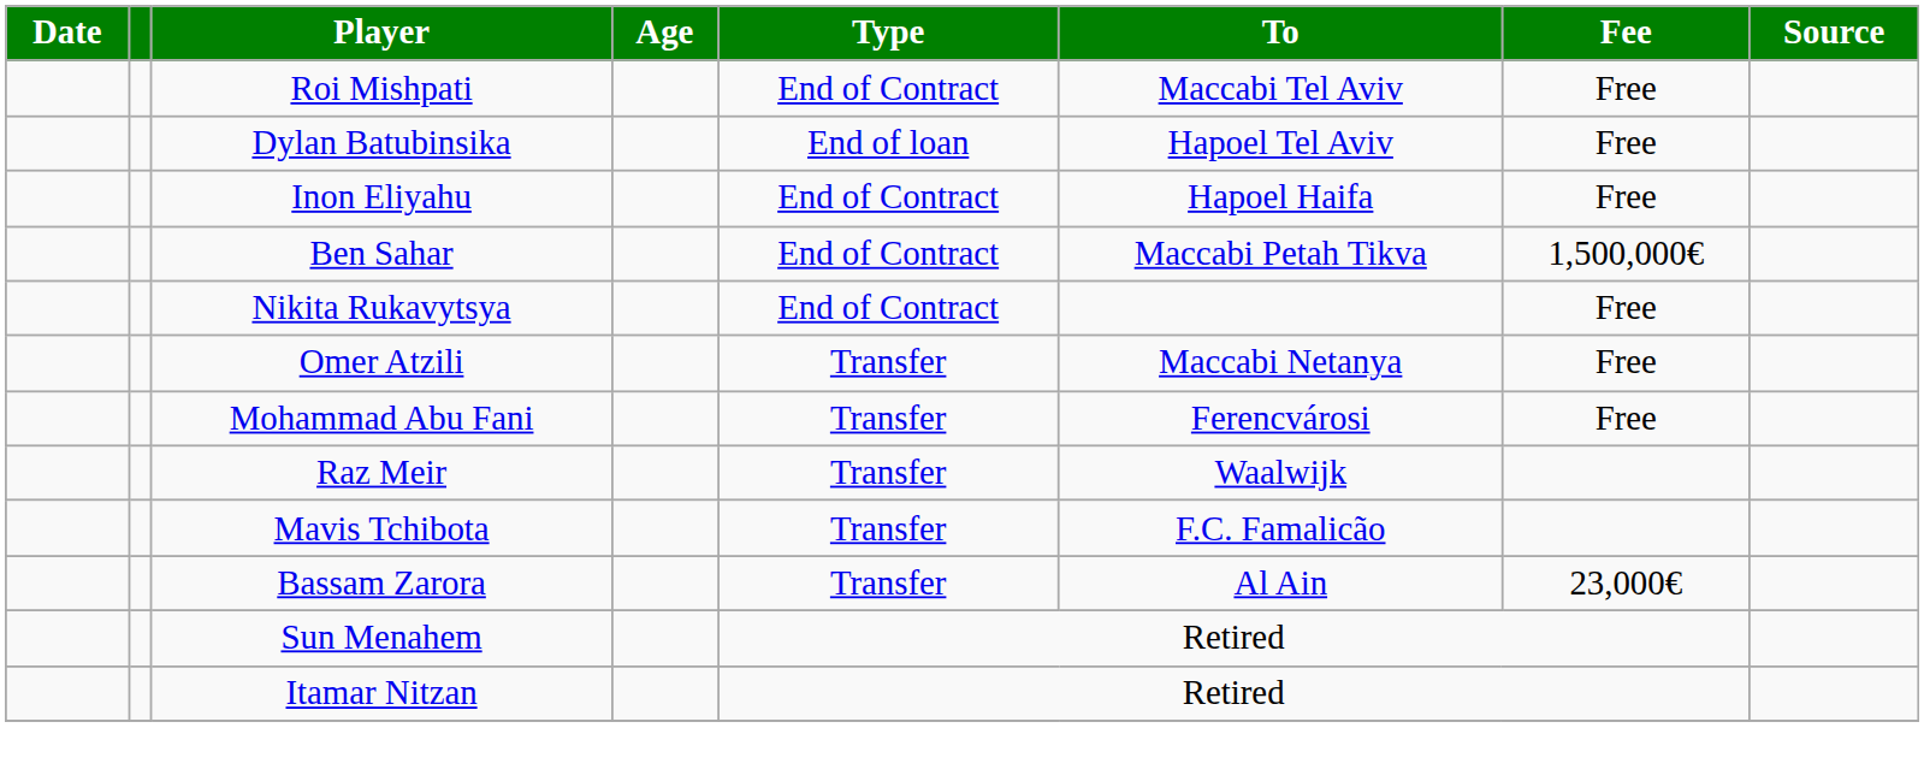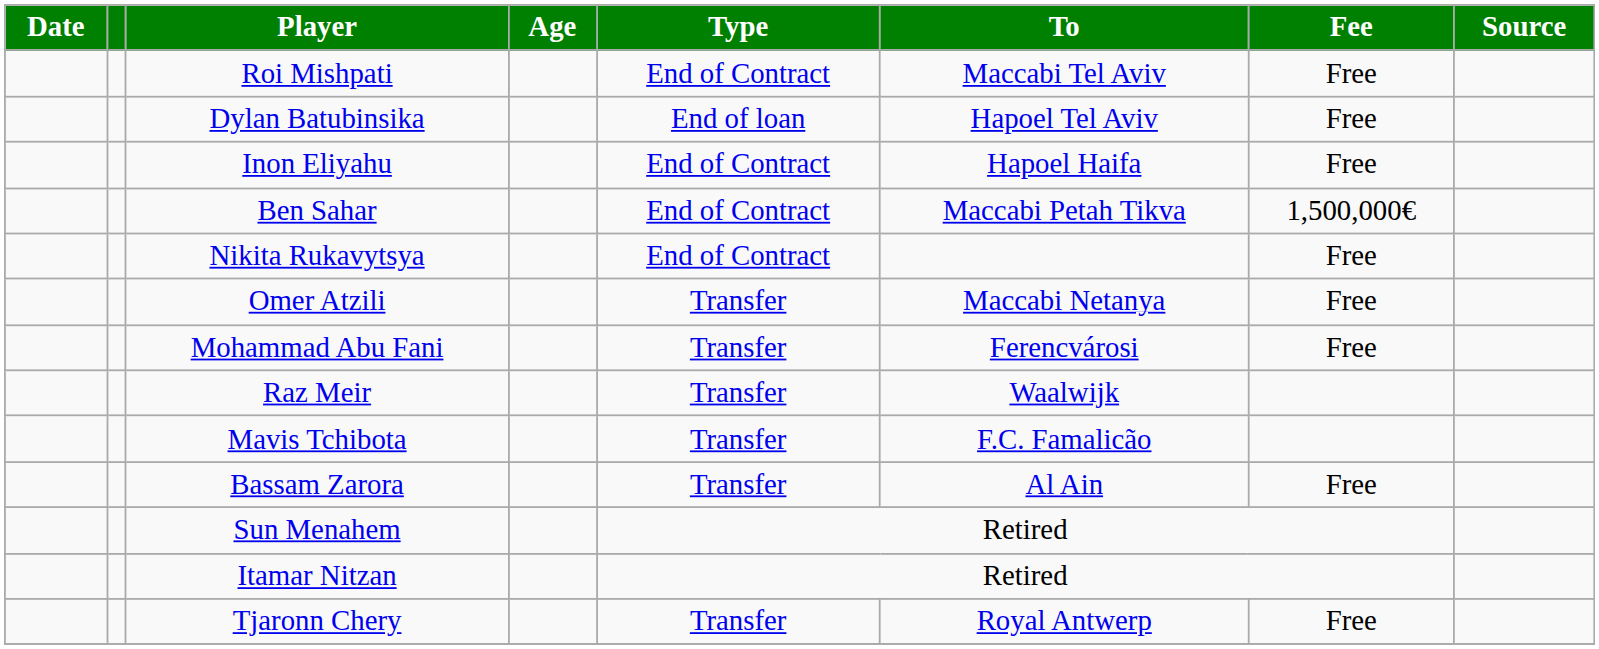 <table class="wikitable sortable" style="text-align:center; width:100%;">
 <tr>
 <th scope="col" style="background:#008000; color:white;">Date</th>
 <th scope="col" style="background:#008000; color:white;"></th>
 <th scope="col" style="background:#008000; color:white;">Player</th>
 <th scope="col" style="background:#008000; color:white;">Age</th>
 <th scope="col" style="background:#008000; color:white;">Type</th>
 <th scope="col" style="background:#008000; color:white;">To</th>
 <th scope="col" style="background:#008000; color:white;" data-sort-type="currency">Fee</th>
 <th scope="col" style="background:#008000; color:white;" class="unsortable">Source</th>
 </tr>
 <tr>
 <td></td>
 <td></td>
 <td> <a href='#'>Roi Mishpati</a></td>
 <td></td>
 <td><a href='#'>End of Contract</a></td>
 <td> <a href='#'>Maccabi Tel Aviv</a></td>
 <td>Free</td>
 <td></td>
 </tr>
 <tr>
 <td></td>
 <td></td>
 <td> <a href='#'>Dylan Batubinsika</a></td>
 <td></td>
 <td><a href='#'>End of loan</a></td>
 <td> <a href='#'>Hapoel Tel Aviv</a></td>
 <td>Free</td>
 <td></td>
 </tr>
 <tr>
 <td></td>
 <td></td>
 <td> <a href='#'>Inon Eliyahu</a></td>
 <td></td>
 <td><a href='#'>End of Contract</a></td>
 <td> <a href='#'>Hapoel Haifa</a></td>
 <td>Free</td>
 <td></td>
 </tr>
 <tr>
 <td></td>
 <td></td>
 <td> <a href='#'>Ben Sahar</a></td>
 <td></td>
 <td><a href='#'>End of Contract</a></td>
 <td> <a href='#'>Maccabi Petah Tikva</a></td>
 <td>1,500,000€</td>
 <td></td>
 </tr>
 <tr>
 <td></td>
 <td></td>
 <td>  <a href='#'>Nikita Rukavytsya</a></td>
 <td></td>
 <td><a href='#'>End of Contract</a></td>
 <td></td>
 <td>Free</td>
 <td></td>
 </tr>
 <tr>
 <td></td>
 <td></td>
 <td> <a href='#'>Omer Atzili</a></td>
 <td></td>
 <td><a href='#'>Transfer</a></td>
 <td> <a href='#'>Maccabi Netanya</a></td>
 <td>Free</td>
 <td></td>
 </tr>
 <tr>
 <td></td>
 <td></td>
 <td> <a href='#'>Mohammad Abu Fani</a></td>
 <td></td>
 <td><a href='#'>Transfer</a></td>
 <td> <a href='#'>Ferencvárosi</a></td>
 <td>Free</td>
 <td></td>
 </tr>
 <tr>
 <td></td>
 <td></td>
 <td> <a href='#'>Raz Meir</a></td>
 <td></td>
 <td><a href='#'>Transfer</a></td>
 <td> <a href='#'>Waalwijk</a></td>
 <td></td>
 <td></td>
 </tr>
 <tr>
 <td></td>
 <td></td>
 <td> <a href='#'>Mavis Tchibota</a></td>
 <td></td>
 <td><a href='#'>Transfer</a></td>
 <td> <a href='#'>F.C. Famalicão</a></td>
 <td></td>
 <td></td>
 </tr>
 <tr>
 <td></td>
 <td></td>
 <td> <a href='#'>Bassam Zarora</a></td>
 <td></td>
 <td><a href='#'>Transfer</a></td>
 <td> <a href='#'>Al Ain</a></td>
-<td>23,000€</td>
+<td>Free</td>
 <td></td>
 </tr>
 <tr>
 <td></td>
 <td></td>
 <td> <a href='#'>Sun Menahem</a></td>
 <td></td>
 <td colspan="3" align=center>Retired</td>
 <td></td>
 </tr>
 <tr>
 <td></td>
 <td></td>
 <td> <a href='#'>Itamar Nitzan</a></td>
 <td></td>
 <td colspan="3" align=center>Retired</td>
 <td></td>
 </tr>
 <tr>
+<td></td>
+<td></td>
+<td> <a href='#'>Tjaronn Chery</a></td>
+<td></td>
+<td><a href='#'>Transfer</a></td>
+<td> <a href='#'>Royal Antwerp</a></td>
+<td>Free</td>
+<td></td>
+</tr>
+<tr>
 </tr>
 </table>
